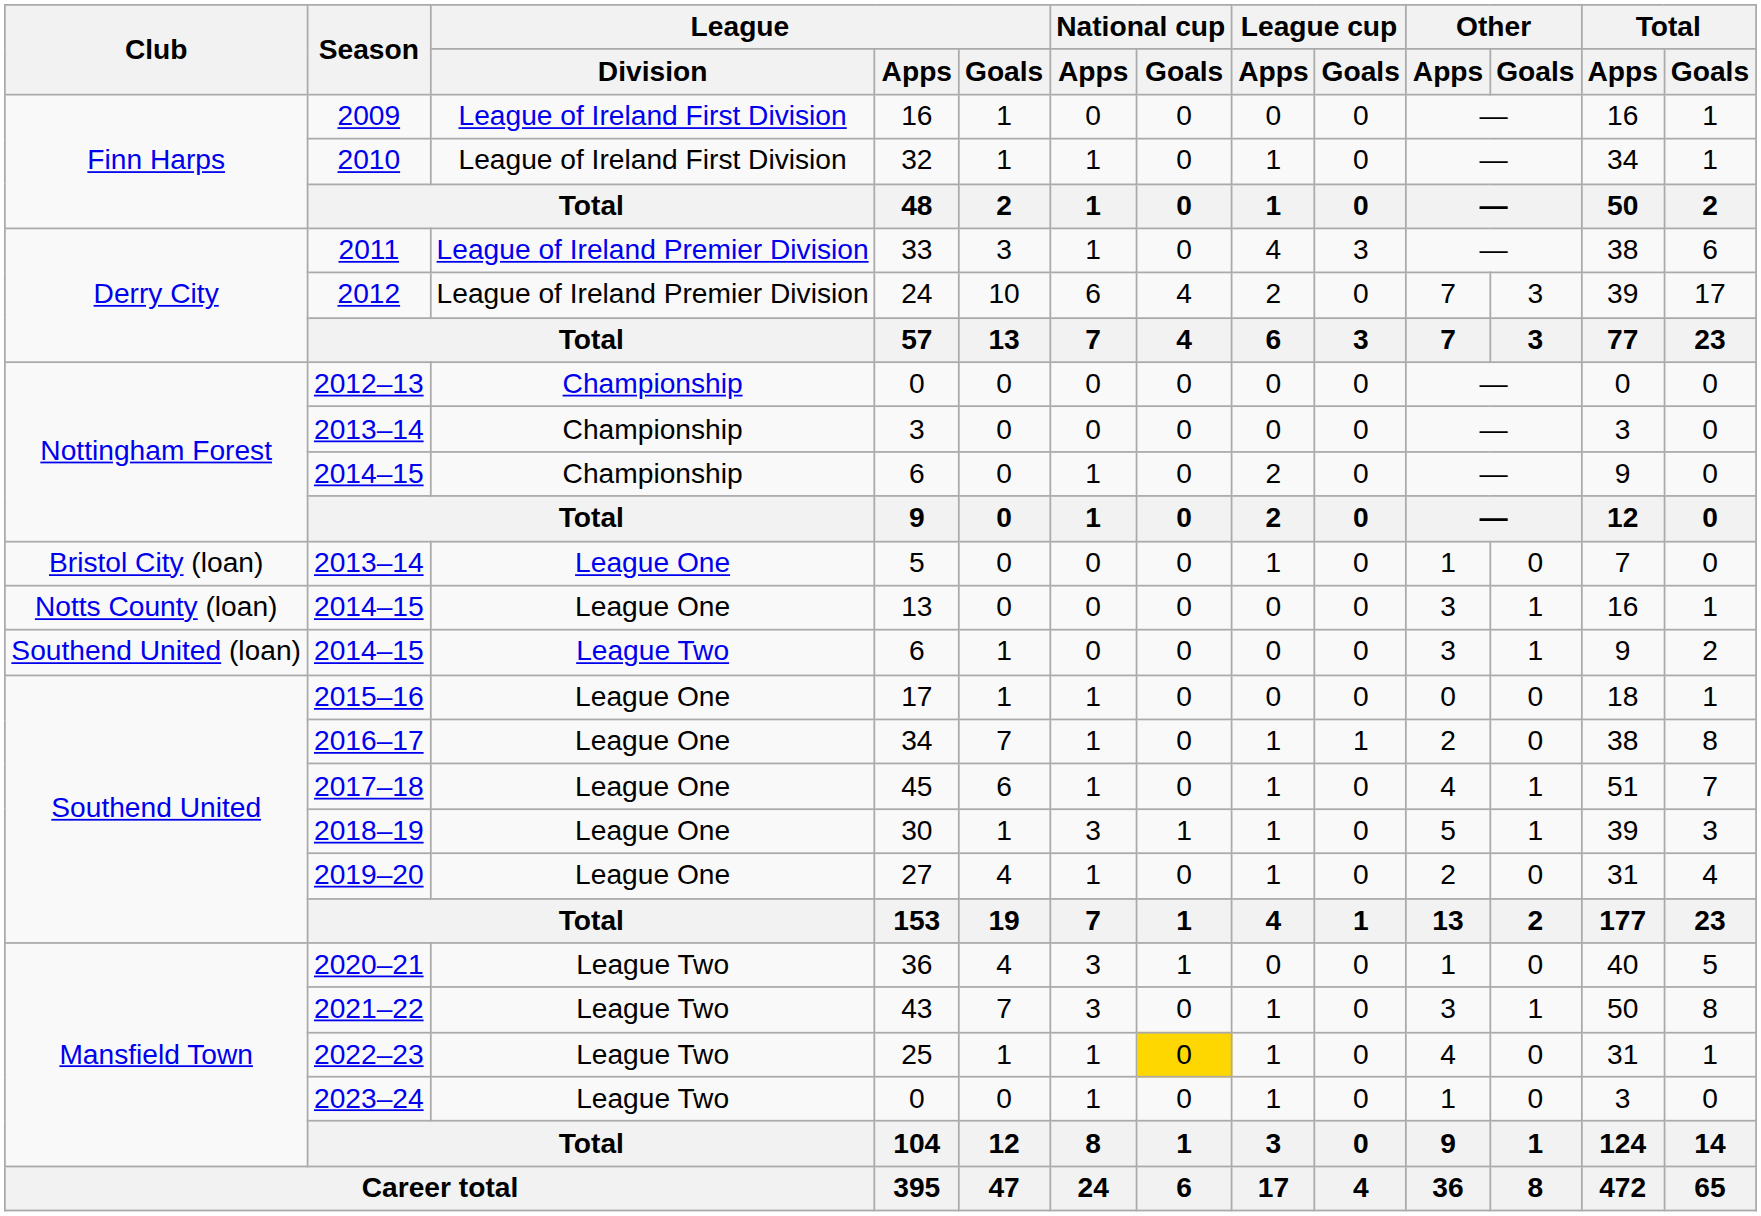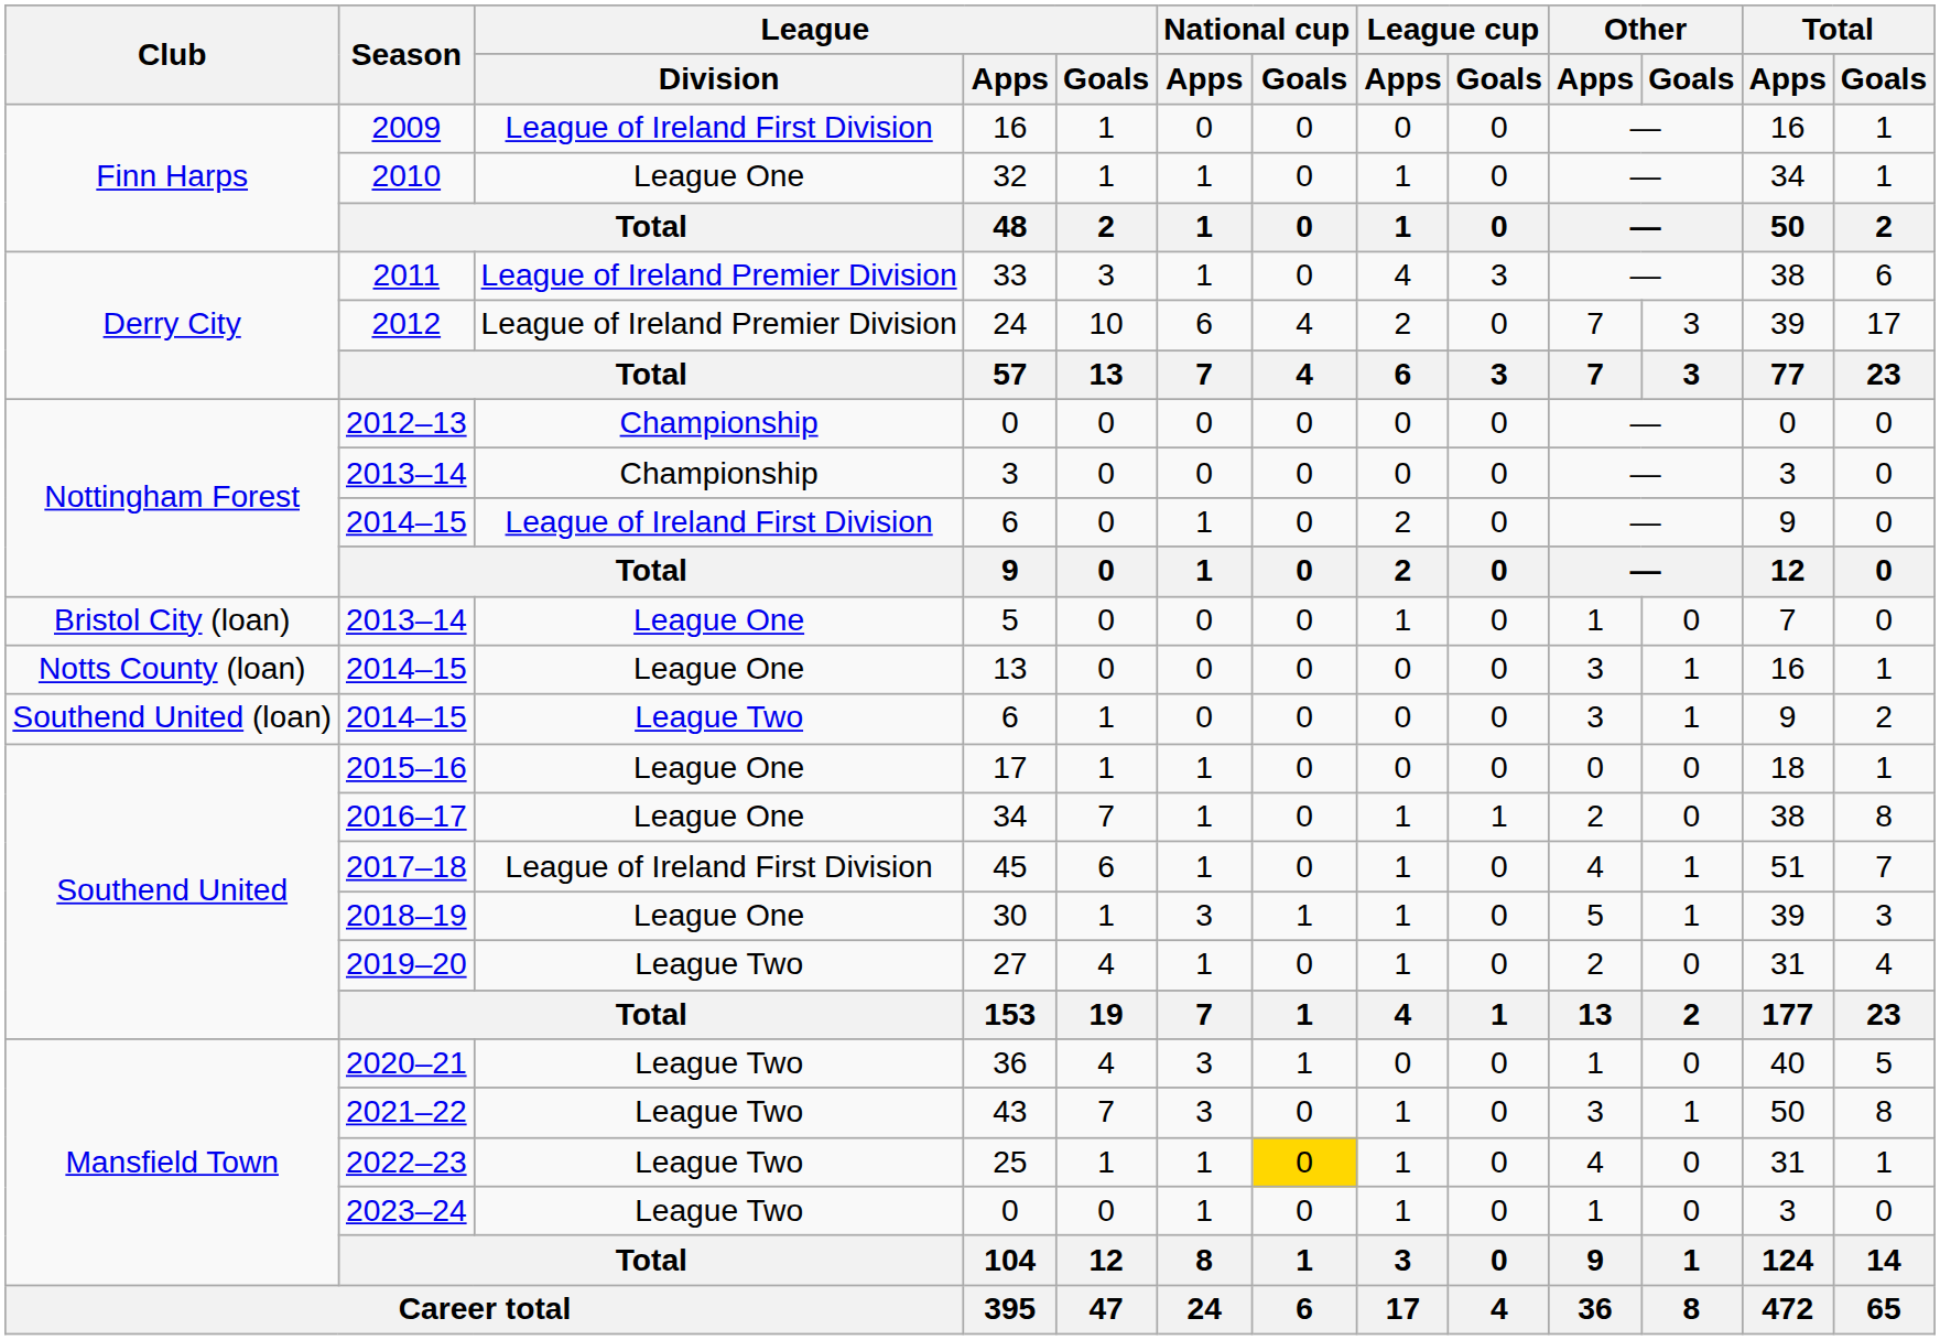 <table class="wikitable" style="text-align:center">
 <tr>
 <th rowspan="2">Club</th>
 <th rowspan="2">Season</th>
 <th colspan="3">League</th>
 <th colspan="2">National cup</th>
 <th colspan="2">League cup</th>
 <th colspan="2">Other</th>
 <th colspan="2">Total</th>
 </tr>
 <tr>
 <th>Division</th>
 <th>Apps</th>
 <th>Goals</th>
 <th>Apps</th>
 <th>Goals</th>
 <th>Apps</th>
 <th>Goals</th>
 <th>Apps</th>
 <th>Goals</th>
 <th>Apps</th>
 <th>Goals</th>
 </tr>
 <tr>
 <td rowspan="3"><a href='#'>Finn Harps</a></td>
 <td><a href='#'>2009</a></td>
 <td><a href='#'>League of Ireland First Division</a></td>
 <td>16</td>
 <td>1</td>
 <td>0</td>
 <td>0</td>
 <td>0</td>
 <td>0</td>
 <td colspan="2">—</td>
 <td>16</td>
 <td>1</td>
 </tr>
 <tr>
 <td><a href='#'>2010</a></td>
-<td>League of Ireland First Division</td>
+<td>League One</td>
 <td>32</td>
 <td>1</td>
 <td>1</td>
 <td>0</td>
 <td>1</td>
 <td>0</td>
 <td colspan="2">—</td>
 <td>34</td>
 <td>1</td>
 </tr>
 <tr>
 <th colspan="2">Total</th>
 <th>48</th>
 <th>2</th>
 <th>1</th>
 <th>0</th>
 <th>1</th>
 <th>0</th>
 <th colspan="2">—</th>
 <th>50</th>
 <th>2</th>
 </tr>
 <tr>
 <td rowspan="3"><a href='#'>Derry City</a></td>
 <td><a href='#'>2011</a></td>
 <td><a href='#'>League of Ireland Premier Division</a></td>
 <td>33</td>
 <td>3</td>
 <td>1</td>
 <td>0</td>
 <td>4</td>
 <td>3</td>
 <td colspan="2">—</td>
 <td>38</td>
 <td>6</td>
 </tr>
 <tr>
 <td><a href='#'>2012</a></td>
 <td>League of Ireland Premier Division</td>
 <td>24</td>
 <td>10</td>
 <td>6</td>
 <td>4</td>
 <td>2</td>
 <td>0</td>
 <td>7</td>
 <td>3</td>
 <td>39</td>
 <td>17</td>
 </tr>
 <tr>
 <th colspan="2">Total</th>
 <th>57</th>
 <th>13</th>
 <th>7</th>
 <th>4</th>
 <th>6</th>
 <th>3</th>
 <th>7</th>
 <th>3</th>
 <th>77</th>
 <th>23</th>
 </tr>
 <tr>
 <td rowspan="4"><a href='#'>Nottingham Forest</a></td>
 <td><a href='#'>2012–13</a></td>
 <td><a href='#'>Championship</a></td>
 <td>0</td>
 <td>0</td>
 <td>0</td>
 <td>0</td>
 <td>0</td>
 <td>0</td>
 <td colspan="2">—</td>
 <td>0</td>
 <td>0</td>
 </tr>
 <tr>
 <td><a href='#'>2013–14</a></td>
 <td>Championship</td>
 <td>3</td>
 <td>0</td>
 <td>0</td>
 <td>0</td>
 <td>0</td>
 <td>0</td>
 <td colspan="2">—</td>
 <td>3</td>
 <td>0</td>
 </tr>
 <tr>
 <td><a href='#'>2014–15</a></td>
-<td>Championship</td>
+<td><a href='#'>League of Ireland First Division</a></td>
 <td>6</td>
 <td>0</td>
 <td>1</td>
 <td>0</td>
 <td>2</td>
 <td>0</td>
 <td colspan="2">—</td>
 <td>9</td>
 <td>0</td>
 </tr>
 <tr>
 <th colspan="2">Total</th>
 <th>9</th>
 <th>0</th>
 <th>1</th>
 <th>0</th>
 <th>2</th>
 <th>0</th>
 <th colspan="2">—</th>
 <th>12</th>
 <th>0</th>
 </tr>
 <tr>
 <td><a href='#'>Bristol City</a> (loan)</td>
 <td><a href='#'>2013–14</a></td>
 <td><a href='#'>League One</a></td>
 <td>5</td>
 <td>0</td>
 <td>0</td>
 <td>0</td>
 <td>1</td>
 <td>0</td>
 <td>1</td>
 <td>0</td>
 <td>7</td>
 <td>0</td>
 </tr>
 <tr>
 <td><a href='#'>Notts County</a> (loan)</td>
 <td><a href='#'>2014–15</a></td>
 <td>League One</td>
 <td>13</td>
 <td>0</td>
 <td>0</td>
 <td>0</td>
 <td>0</td>
 <td>0</td>
 <td>3</td>
 <td>1</td>
 <td>16</td>
 <td>1</td>
 </tr>
 <tr>
 <td><a href='#'>Southend United</a> (loan)</td>
 <td><a href='#'>2014–15</a></td>
 <td><a href='#'>League Two</a></td>
 <td>6</td>
 <td>1</td>
 <td>0</td>
 <td>0</td>
 <td>0</td>
 <td>0</td>
 <td>3</td>
 <td>1</td>
 <td>9</td>
 <td>2</td>
 </tr>
 <tr>
 <td rowspan="6"><a href='#'>Southend United</a></td>
 <td><a href='#'>2015–16</a></td>
 <td>League One</td>
 <td>17</td>
 <td>1</td>
 <td>1</td>
 <td>0</td>
 <td>0</td>
 <td>0</td>
 <td>0</td>
 <td>0</td>
 <td>18</td>
 <td>1</td>
 </tr>
 <tr>
 <td><a href='#'>2016–17</a></td>
 <td>League One</td>
 <td>34</td>
 <td>7</td>
 <td>1</td>
 <td>0</td>
 <td>1</td>
 <td>1</td>
 <td>2</td>
 <td>0</td>
 <td>38</td>
 <td>8</td>
 </tr>
 <tr>
 <td><a href='#'>2017–18</a></td>
-<td>League One</td>
+<td>League of Ireland First Division</td>
 <td>45</td>
 <td>6</td>
 <td>1</td>
 <td>0</td>
 <td>1</td>
 <td>0</td>
 <td>4</td>
 <td>1</td>
 <td>51</td>
 <td>7</td>
 </tr>
 <tr>
 <td><a href='#'>2018–19</a></td>
 <td>League One</td>
 <td>30</td>
 <td>1</td>
 <td>3</td>
 <td>1</td>
 <td>1</td>
 <td>0</td>
 <td>5</td>
 <td>1</td>
 <td>39</td>
 <td>3</td>
 </tr>
 <tr>
 <td><a href='#'>2019–20</a></td>
-<td>League One</td>
+<td>League Two</td>
 <td>27</td>
 <td>4</td>
 <td>1</td>
 <td>0</td>
 <td>1</td>
 <td>0</td>
 <td>2</td>
 <td>0</td>
 <td>31</td>
 <td>4</td>
 </tr>
 <tr>
 <th colspan="2">Total</th>
 <th>153</th>
 <th>19</th>
 <th>7</th>
 <th>1</th>
 <th>4</th>
 <th>1</th>
 <th>13</th>
 <th>2</th>
 <th>177</th>
 <th>23</th>
 </tr>
 <tr>
 <td rowspan="5"><a href='#'>Mansfield Town</a></td>
 <td><a href='#'>2020–21</a></td>
 <td>League Two</td>
 <td>36</td>
 <td>4</td>
 <td>3</td>
 <td>1</td>
 <td>0</td>
 <td>0</td>
 <td>1</td>
 <td>0</td>
 <td>40</td>
 <td>5</td>
 </tr>
 <tr>
 <td><a href='#'>2021–22</a></td>
 <td>League Two</td>
 <td>43</td>
 <td>7</td>
 <td>3</td>
 <td>0</td>
 <td>1</td>
 <td>0</td>
 <td>3</td>
 <td>1</td>
 <td>50</td>
 <td>8</td>
 </tr>
 <tr>
 <td><a href='#'>2022–23</a></td>
 <td>League Two</td>
 <td>25</td>
 <td>1</td>
 <td>1</td>
 <td style="background: gold;">0</td>
 <td>1</td>
 <td>0</td>
 <td>4</td>
 <td>0</td>
 <td>31</td>
 <td>1</td>
 </tr>
 <tr>
 <td><a href='#'>2023–24</a></td>
 <td>League Two</td>
 <td>0</td>
 <td>0</td>
 <td>1</td>
 <td>0</td>
 <td>1</td>
 <td>0</td>
 <td>1</td>
 <td>0</td>
 <td>3</td>
 <td>0</td>
 </tr>
 <tr>
 <th colspan="2">Total</th>
 <th>104</th>
 <th>12</th>
 <th>8</th>
 <th>1</th>
 <th>3</th>
 <th>0</th>
 <th>9</th>
 <th>1</th>
 <th>124</th>
 <th>14</th>
 </tr>
 <tr>
 <th colspan="3">Career total</th>
 <th>395</th>
 <th>47</th>
 <th>24</th>
 <th>6</th>
 <th>17</th>
 <th>4</th>
 <th>36</th>
 <th>8</th>
 <th>472</th>
 <th>65</th>
 </tr>
 </table>
